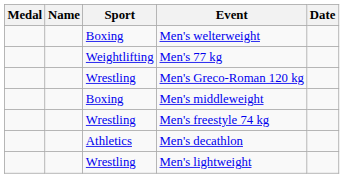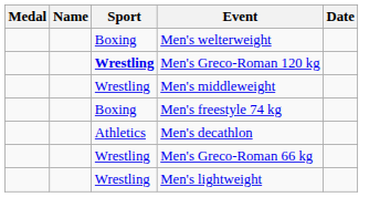 <table class="wikitable sortable" style="font-size:95%">
 <tr>
 <th>Medal</th>
 <th>Name</th>
 <th>Sport</th>
 <th>Event</th>
 <th>Date</th>
 </tr>
 <tr>
 <td></td>
 <td></td>
 <td><a href='#'>Boxing</a></td>
 <td><a href='#'>Men's welterweight</a></td>
 <td></td>
 </tr>
 <tr>
 <td></td>
 <td></td>
-<td><a href='#'>Weightlifting</a></td>
-<td><a href='#'>Men's 77 kg</a></td>
+<td><strong><a href='#'>Wrestling</a></strong></td>
+<td><a href='#'>Men's Greco-Roman 120 kg</a></td>
 <td></td>
 </tr>
 <tr>
 <td></td>
 <td></td>
 <td><a href='#'>Wrestling</a></td>
-<td><a href='#'>Men's Greco-Roman 120 kg</a></td>
+<td><a href='#'>Men's middleweight</a></td>
 <td></td>
 </tr>
 <tr>
 <td></td>
 <td></td>
 <td><a href='#'>Boxing</a></td>
-<td><a href='#'>Men's middleweight</a></td>
-<td></td>
-</tr>
-<tr>
-<td></td>
-<td></td>
-<td><a href='#'>Wrestling</a></td>
 <td><a href='#'>Men's freestyle 74 kg</a></td>
 <td></td>
 </tr>
 <tr>
 <td></td>
 <td></td>
 <td><a href='#'>Athletics</a></td>
 <td><a href='#'>Men's decathlon</a></td>
 <td></td>
 </tr>
 <tr>
 <td></td>
 <td></td>
 <td><a href='#'>Wrestling</a></td>
+<td><a href='#'>Men's Greco-Roman 66 kg</a></td>
+<td></td>
+</tr>
+<tr>
+<td></td>
+<td></td>
+<td><a href='#'>Wrestling</a></td>
 <td><a href='#'>Men's lightweight</a></td>
 <td></td>
 </tr>
 </table>
